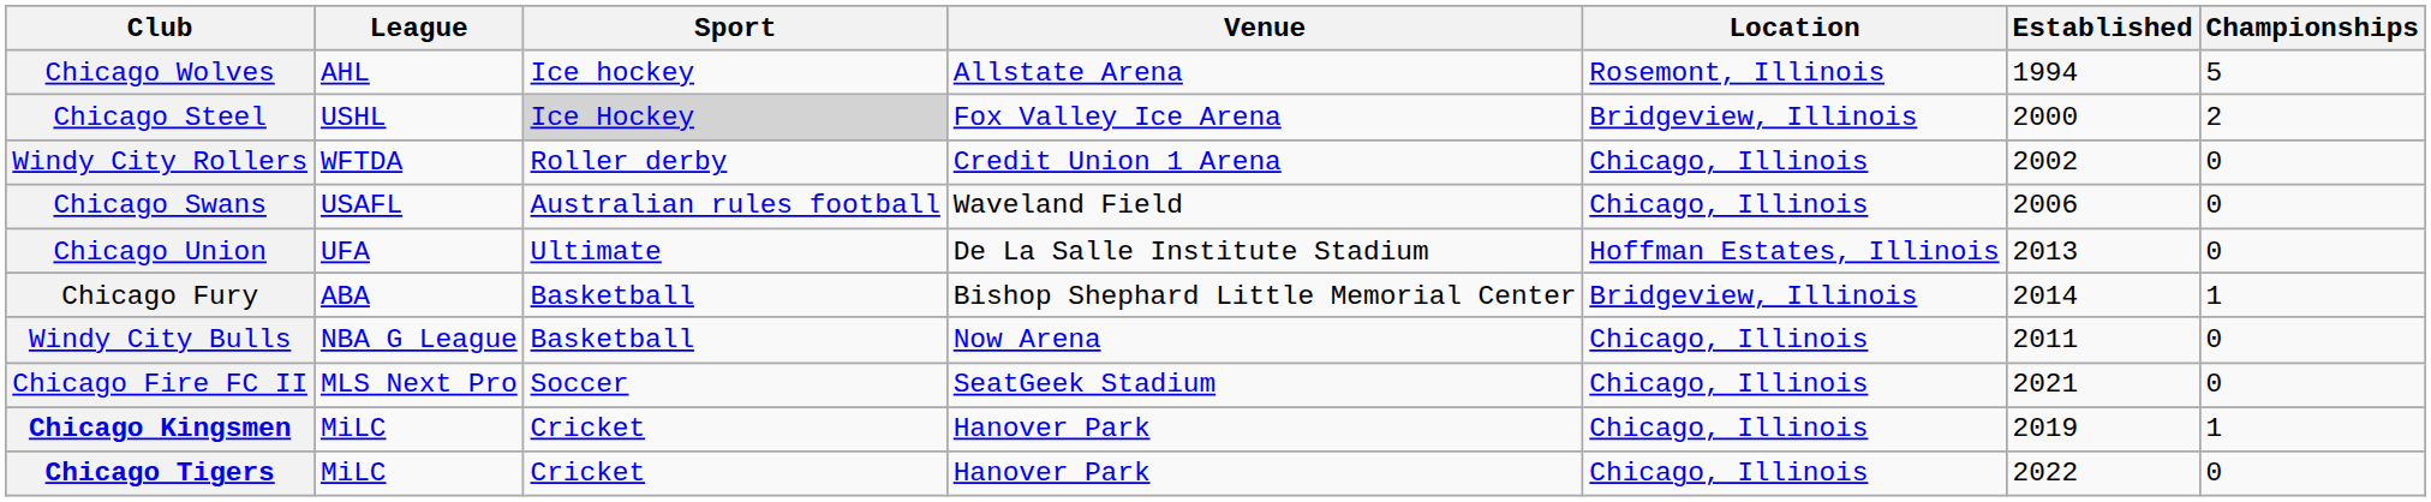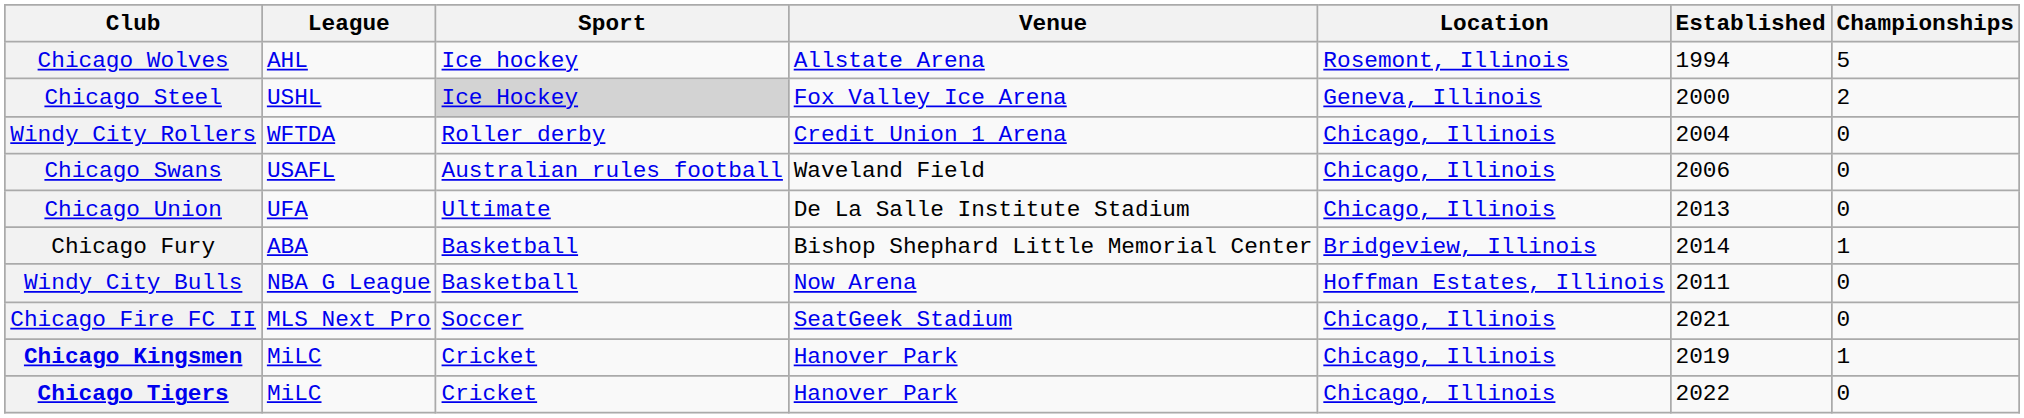 <table class="wikitable sortable">
 <tr>
 <th scope="col">Club</th>
 <th scope="col">League</th>
 <th scope="col">Sport</th>
 <th scope="col">Venue</th>
 <th scope="col">Location</th>
 <th scope="col">Established</th>
 <th scope="col">Championships</th>
 </tr>
 <tr>
 <th scope="row" style="font-weight: normal; text-align: center;"><a href='#'>Chicago Wolves</a></th>
 <td><a href='#'>AHL</a></td>
 <td><a href='#'>Ice hockey</a></td>
 <td><a href='#'>Allstate Arena</a></td>
 <td><a href='#'>Rosemont, Illinois</a></td>
 <td>1994</td>
 <td>5</td>
 </tr>
 <tr>
 <th scope="row" style="font-weight: normal; text-align: center;"><a href='#'>Chicago Steel</a></th>
 <td><a href='#'>USHL</a></td>
 <td style="background: lightgrey;"><a href='#'>Ice Hockey</a></td>
 <td><a href='#'>Fox Valley Ice Arena</a></td>
-<td><a href='#'>Bridgeview, Illinois</a></td>
+<td><a href='#'>Geneva, Illinois</a></td>
 <td>2000</td>
 <td>2</td>
 </tr>
 <tr>
 <th scope="row" style="font-weight: normal; text-align: center;"><a href='#'>Windy City Rollers</a></th>
 <td><a href='#'>WFTDA</a></td>
 <td><a href='#'>Roller derby</a></td>
 <td><a href='#'>Credit Union 1 Arena</a></td>
 <td><a href='#'>Chicago, Illinois</a></td>
-<td>2002</td>
+<td>2004</td>
 <td>0</td>
 </tr>
 <tr>
 <th scope="row" style="font-weight: normal; text-align: center;"><a href='#'>Chicago Swans</a></th>
 <td><a href='#'>USAFL</a></td>
 <td><a href='#'>Australian rules football</a></td>
 <td>Waveland Field</td>
 <td><a href='#'>Chicago, Illinois</a></td>
 <td>2006</td>
 <td>0</td>
 </tr>
 <tr>
 <th scope="row" style="font-weight: normal; text-align: center;"><a href='#'>Chicago Union</a></th>
 <td><a href='#'>UFA</a></td>
 <td><a href='#'>Ultimate</a></td>
 <td>De La Salle Institute Stadium</td>
-<td><a href='#'>Hoffman Estates, Illinois</a></td>
+<td><a href='#'>Chicago, Illinois</a></td>
 <td>2013</td>
 <td>0</td>
 </tr>
 <tr>
 <th scope="row" style="font-weight: normal; text-align: center;">Chicago Fury</th>
 <td><a href='#'>ABA</a></td>
 <td><a href='#'>Basketball</a></td>
 <td>Bishop Shephard Little Memorial Center</td>
 <td><a href='#'>Bridgeview, Illinois</a></td>
 <td>2014</td>
 <td>1</td>
 </tr>
 <tr>
 <th scope="row" style="font-weight: normal; text-align: center;"><a href='#'>Windy City Bulls</a></th>
 <td><a href='#'>NBA G League</a></td>
 <td><a href='#'>Basketball</a></td>
 <td><a href='#'>Now Arena</a></td>
-<td><a href='#'>Chicago, Illinois</a></td>
+<td><a href='#'>Hoffman Estates, Illinois</a></td>
 <td>2011</td>
 <td>0</td>
 </tr>
 <tr>
 <th scope="row" style="font-weight: normal; text-align: center;"><a href='#'>Chicago Fire FC II</a></th>
 <td><a href='#'>MLS Next Pro</a></td>
 <td><a href='#'>Soccer</a></td>
 <td><a href='#'>SeatGeek Stadium</a></td>
 <td><a href='#'>Chicago, Illinois</a></td>
 <td>2021</td>
 <td>0</td>
 </tr>
 <tr>
 <th><a href='#'>Chicago Kingsmen</a></th>
 <td><a href='#'>MiLC</a></td>
 <td><a href='#'>Cricket</a></td>
 <td><a href='#'>Hanover Park</a></td>
 <td><a href='#'>Chicago, Illinois</a></td>
 <td>2019</td>
 <td>1</td>
 </tr>
 <tr>
 <th><a href='#'>Chicago Tigers</a></th>
 <td><a href='#'>MiLC</a></td>
 <td><a href='#'>Cricket</a></td>
 <td><a href='#'>Hanover Park</a></td>
 <td><a href='#'>Chicago, Illinois</a></td>
 <td>2022</td>
 <td>0</td>
 </tr>
 </table>
